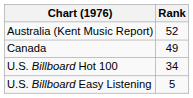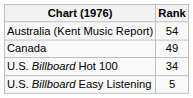 <table class="wikitable sortable">
 <tr>
 <th align="left">Chart (1976)</th>
 <th style="text-align:center;">Rank</th>
 </tr>
 <tr>
 <td>Australia (Kent Music Report)</td>
-<td style="text-align:center;">52</td>
+<td style="text-align:center;">54</td>
 </tr>
 <tr>
 <td>Canada</td>
 <td style="text-align:center;">49</td>
 </tr>
 <tr>
 <td>U.S. <em>Billboard</em> Hot 100</td>
 <td style="text-align:center;">34</td>
 </tr>
 <tr>
 <td>U.S. <em>Billboard</em> Easy Listening</td>
 <td style="text-align:center;">5</td>
 </tr>
 </table>
